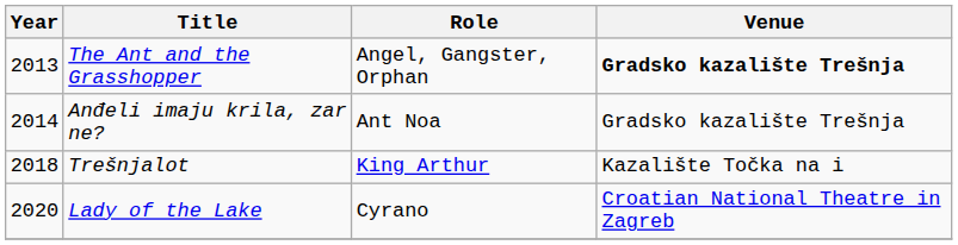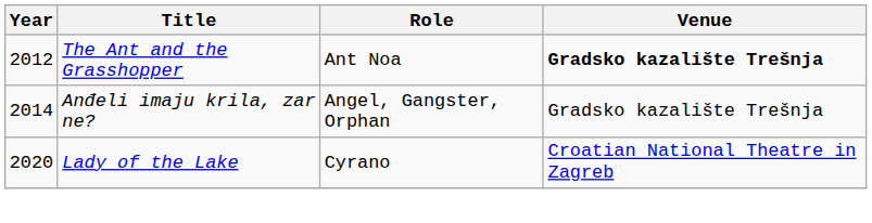 <table class="wikitable sortable">
 <tr>
 <th>Year</th>
 <th>Title</th>
 <th>Role</th>
 <th>Venue</th>
 </tr>
 <tr>
-<td>2013</td>
+<td>2012</td>
 <td><em><a href='#'>The Ant and the Grasshopper</a></em></td>
-<td>Angel, Gangster, Orphan</td>
+<td>Ant Noa</td>
 <td><strong>Gradsko kazalište Trešnja</strong></td>
 </tr>
 <tr>
 <td>2014</td>
 <td><em>Anđeli imaju krila, zar ne?</em></td>
-<td>Ant Noa</td>
+<td>Angel, Gangster, Orphan</td>
 <td>Gradsko kazalište Trešnja</td>
-</tr>
-<tr>
-<td>2018</td>
-<td><em>Trešnjalot</em></td>
-<td><a href='#'>King Arthur</a></td>
-<td>Kazalište Točka na i</td>
 </tr>
 <tr>
 <td>2020</td>
 <td><em><a href='#'>Lady of the Lake</a></em></td>
 <td>Cyrano</td>
 <td><a href='#'>Croatian National Theatre in Zagreb</a></td>
 </tr>
 <tr>
 </tr>
 </table>
